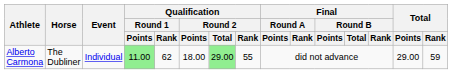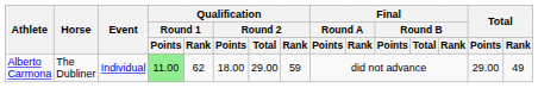 <table class="wikitable" style="font-size:90%">
 <tr>
 <th rowspan="3">Athlete</th>
 <th rowspan="3">Horse</th>
 <th rowspan="3">Event</th>
 <th colspan="5">Qualification</th>
 <th colspan="5">Final</th>
 <th rowspan=2 colspan="2">Total</th>
 </tr>
 <tr style="font-size:95%">
 <th colspan="2">Round 1</th>
 <th colspan="3">Round 2</th>
 <th colspan="2">Round A</th>
 <th colspan="3">Round B</th>
 </tr>
 <tr style="font-size:95%">
 <th>Points</th>
 <th>Rank</th>
 <th>Points</th>
 <th>Total</th>
 <th>Rank</th>
 <th>Points</th>
 <th>Rank</th>
 <th>Points</th>
 <th>Total</th>
 <th>Rank</th>
 <th>Points</th>
 <th>Rank</th>
 </tr>
 <tr align=center>
 <td align=left><a href='#'>Alberto Carmona</a></td>
 <td align=left>The Dubliner</td>
 <td align=left rowspan=2><a href='#'>Individual</a></td>
 <td style="background: lightgreen;">11.00</td>
 <td>62</td>
 <td>18.00</td>
-<td style="background: lightgreen;">29.00</td>
-<td>55</td>
+<td>29.00</td>
+<td>59</td>
 <td colspan="5">did not advance</td>
 <td>29.00</td>
-<td>59</td>
+<td>49</td>
 </tr>
 </table>
